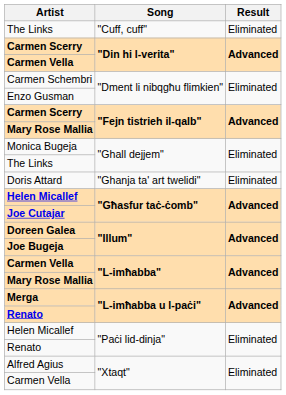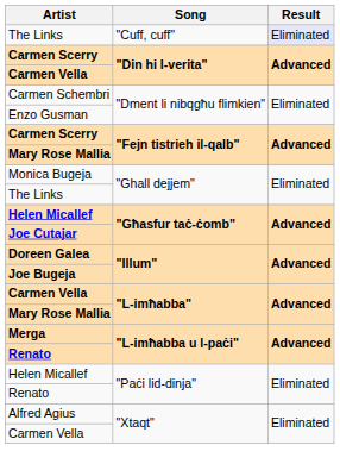 <table class="sortable wikitable" style="margin: 1em auto 1em auto">
 <tr>
 <th>Artist</th>
 <th>Song</th>
 <th>Result</th>
 </tr>
 <tr>
 <td>The Links</td>
 <td>"Cuff, cuff"</td>
-<td>Eliminated</td>
+<td style="background: lavender;">Eliminated</td>
 </tr>
 <tr style="font-weight:bold; background:navajowhite;">
 <td>Carmen Scerry</td>
 <td rowspan="2">"Din hi l-verita"</td>
 <td rowspan="2">Advanced</td>
 </tr>
 <tr style="font-weight:bold; background:navajowhite;">
 <td>Carmen Vella</td>
 </tr>
 <tr>
 <td>Carmen Schembri</td>
 <td rowspan="2">"Dment li nibqgħu flimkien"</td>
 <td rowspan="2">Eliminated</td>
 </tr>
 <tr>
 <td>Enzo Gusman</td>
 </tr>
 <tr style="font-weight:bold; background:navajowhite;">
 <td>Carmen Scerry</td>
 <td rowspan="2">"Fejn tistrieh il-qalb"</td>
 <td rowspan="2">Advanced</td>
 </tr>
 <tr style="font-weight:bold; background:navajowhite;">
 <td>Mary Rose Mallia</td>
 </tr>
 <tr>
 <td>Monica Bugeja</td>
 <td rowspan="2">"Ghall dejjem"</td>
 <td rowspan="2">Eliminated</td>
 </tr>
 <tr>
 <td>The Links</td>
-</tr>
-<tr>
-<td>Doris Attard</td>
-<td>"Ghanja ta' art twelidi"</td>
-<td>Eliminated</td>
 </tr>
 <tr style="font-weight:bold; background:navajowhite;">
 <td><a href='#'>Helen Micallef</a></td>
 <td rowspan="2">"Għasfur taċ-ċomb"</td>
 <td rowspan="2">Advanced</td>
 </tr>
 <tr style="font-weight:bold; background:navajowhite;">
 <td><a href='#'>Joe Cutajar</a></td>
 </tr>
 <tr style="font-weight:bold; background:navajowhite;">
 <td>Doreen Galea</td>
 <td rowspan="2">"Illum"</td>
 <td rowspan="2">Advanced</td>
 </tr>
 <tr style="font-weight:bold; background:navajowhite;">
 <td>Joe Bugeja</td>
 </tr>
 <tr style="font-weight:bold; background:navajowhite;">
 <td>Carmen Vella</td>
 <td rowspan="2">"L-imħabba"</td>
 <td rowspan="2">Advanced</td>
 </tr>
 <tr style="font-weight:bold; background:navajowhite;">
 <td>Mary Rose Mallia</td>
 </tr>
 <tr style="font-weight:bold; background:navajowhite;">
 <td>Merga</td>
 <td rowspan="2">"L-imħabba u l-paċi"</td>
 <td rowspan="2">Advanced</td>
 </tr>
 <tr style="font-weight:bold; background:navajowhite;">
 <td><a href='#'>Renato</a></td>
 </tr>
 <tr>
 <td>Helen Micallef</td>
 <td rowspan="2">"Paċi lid-dinja"</td>
 <td rowspan="2">Eliminated</td>
 </tr>
 <tr>
 <td>Renato</td>
 </tr>
 <tr>
 <td>Alfred Agius</td>
 <td rowspan="2">"Xtaqt"</td>
 <td rowspan="2">Eliminated</td>
 </tr>
 <tr>
 <td>Carmen Vella</td>
 </tr>
 </table>
